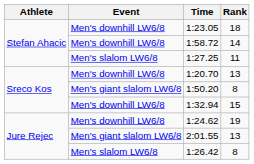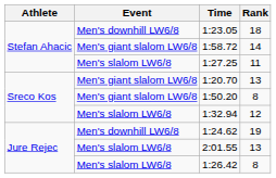 <table class="wikitable">
 <tr>
 <th>Athlete</th>
 <th>Event</th>
 <th>Time</th>
 <th>Rank</th>
 </tr>
 <tr>
 <td rowspan="3"><a href='#'>Stefan Ahacic</a></td>
 <td><a href='#'>Men's downhill LW6/8</a></td>
 <td align="center">1:23.05</td>
 <td align="center">18</td>
 </tr>
 <tr>
-<td><a href='#'>Men's downhill LW6/8</a></td>
+<td><a href='#'>Men's giant slalom LW6/8</a></td>
 <td align="center">1:58.72</td>
 <td align="center">14</td>
 </tr>
 <tr>
 <td><a href='#'>Men's slalom LW6/8</a></td>
 <td align="center">1:27.25</td>
 <td align="center">11</td>
 </tr>
 <tr>
 <td rowspan="3"><a href='#'>Sreco Kos</a></td>
-<td><a href='#'>Men's downhill LW6/8</a></td>
+<td><a href='#'>Men's giant slalom LW6/8</a></td>
 <td align="center">1:20.70</td>
 <td align="center">13</td>
 </tr>
 <tr>
 <td><a href='#'>Men's giant slalom LW6/8</a></td>
 <td align="center">1:50.20</td>
 <td align="center">8</td>
 </tr>
 <tr>
-<td><a href='#'>Men's downhill LW6/8</a></td>
+<td><a href='#'>Men's slalom LW6/8</a></td>
 <td align="center">1:32.94</td>
-<td align="center">15</td>
+<td align="center">12</td>
 </tr>
 <tr>
 <td rowspan="3"><a href='#'>Jure Rejec</a></td>
 <td><a href='#'>Men's downhill LW6/8</a></td>
 <td align="center">1:24.62</td>
 <td align="center">19</td>
 </tr>
 <tr>
-<td><a href='#'>Men's giant slalom LW6/8</a></td>
+<td><a href='#'>Men's slalom LW6/8</a></td>
 <td align="center">2:01.55</td>
 <td align="center">13</td>
 </tr>
 <tr>
 <td><a href='#'>Men's slalom LW6/8</a></td>
 <td align="center">1:26.42</td>
 <td align="center">8</td>
 </tr>
 </table>
